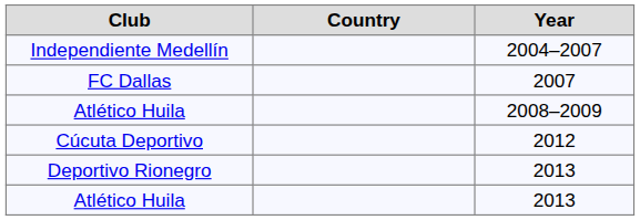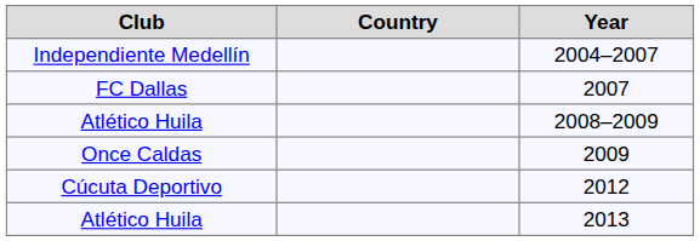 <table align="center" bgcolor="#f7f8ff" cellpadding="3" cellspacing="0" border="1" style="font-size: 95%; border: gray solid 1px; border-collapse: collapse;">
 <tr align=center bgcolor=#DDDDDD style="color:black;">
 <th width="190">Club</th>
 <th width="170">Country</th>
 <th width="120">Year</th>
 </tr>
 <tr align=center>
 <td><a href='#'>Independiente Medellín</a></td>
 <td></td>
 <td>2004–2007</td>
 </tr>
 <tr align=center>
 <td><a href='#'>FC Dallas</a></td>
 <td></td>
 <td>2007</td>
 </tr>
 <tr align=center>
 <td><a href='#'>Atlético Huila</a></td>
 <td></td>
 <td>2008–2009</td>
 </tr>
 <tr align=center>
+<td><a href='#'>Once Caldas</a></td>
+<td></td>
+<td>2009</td>
+</tr>
+<tr align=center>
 <td><a href='#'>Cúcuta Deportivo</a></td>
 <td></td>
 <td>2012</td>
-</tr>
-<tr align=center>
-<td><a href='#'>Deportivo Rionegro</a></td>
-<td></td>
-<td>2013</td>
 </tr>
 <tr align=center>
 <td><a href='#'>Atlético Huila</a></td>
 <td></td>
 <td>2013</td>
 </tr>
 </table>
